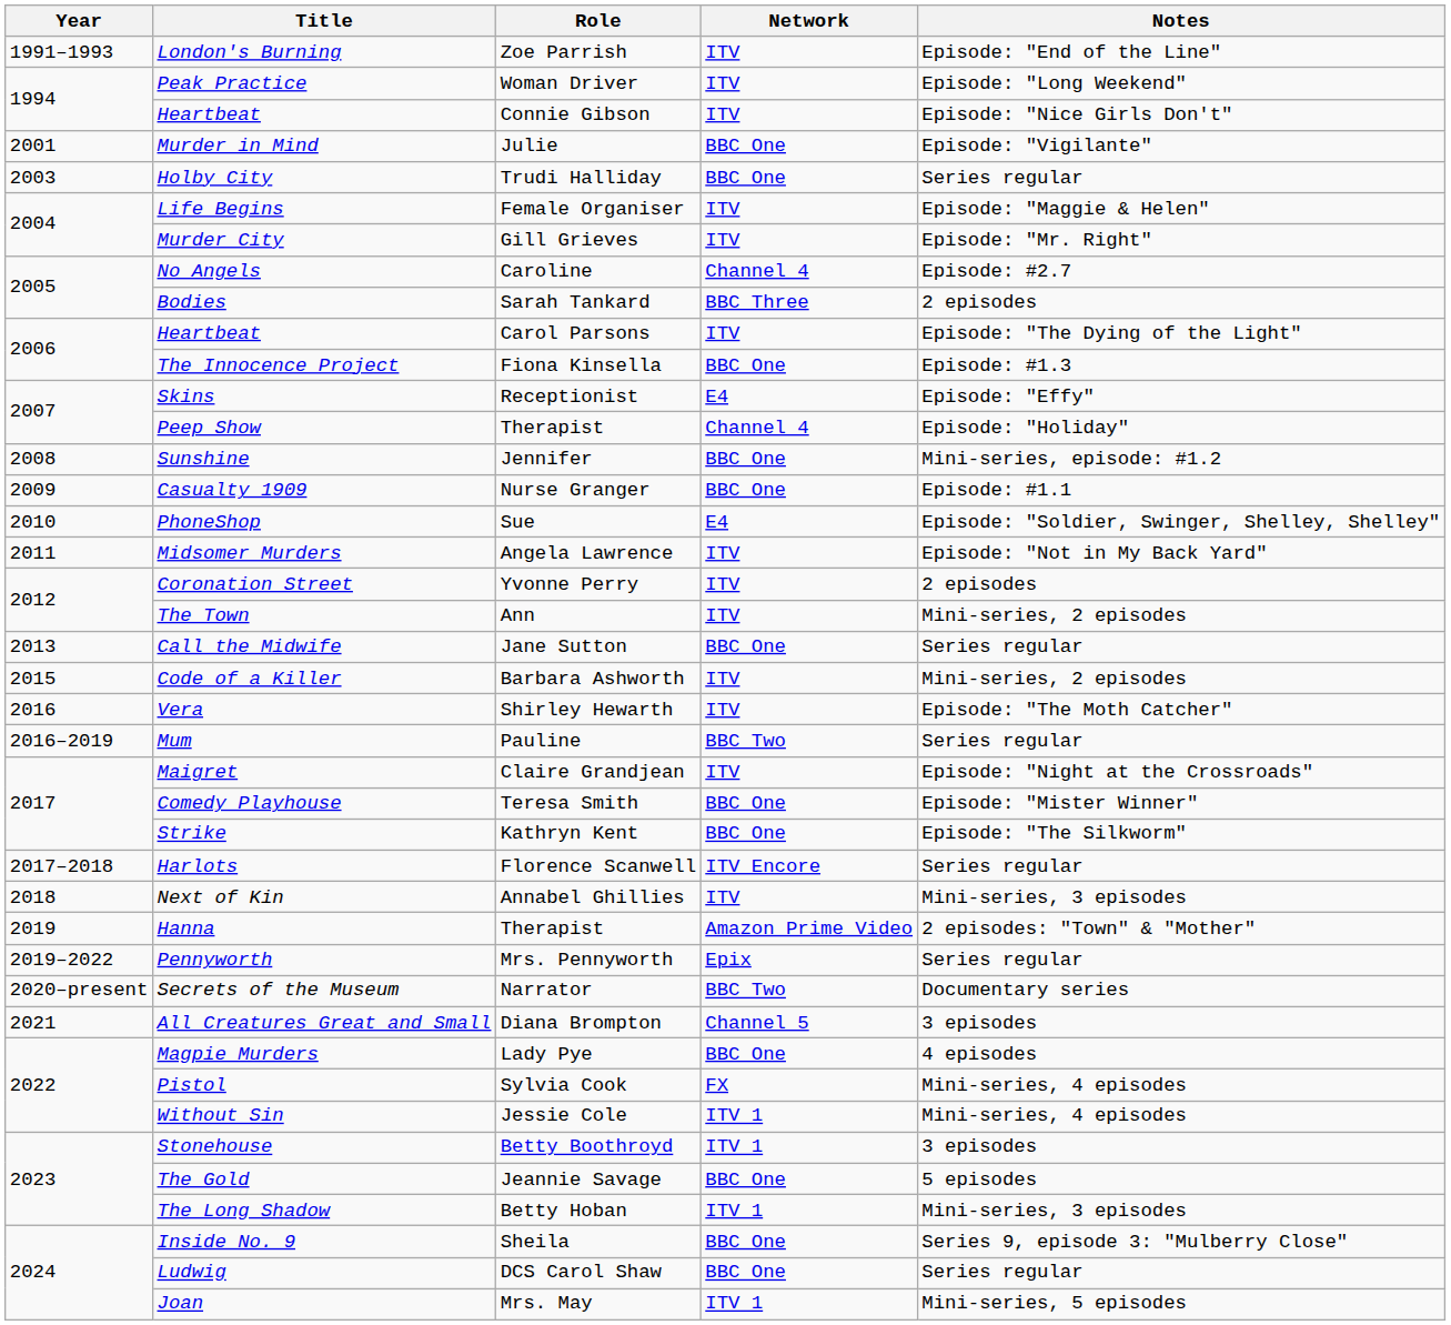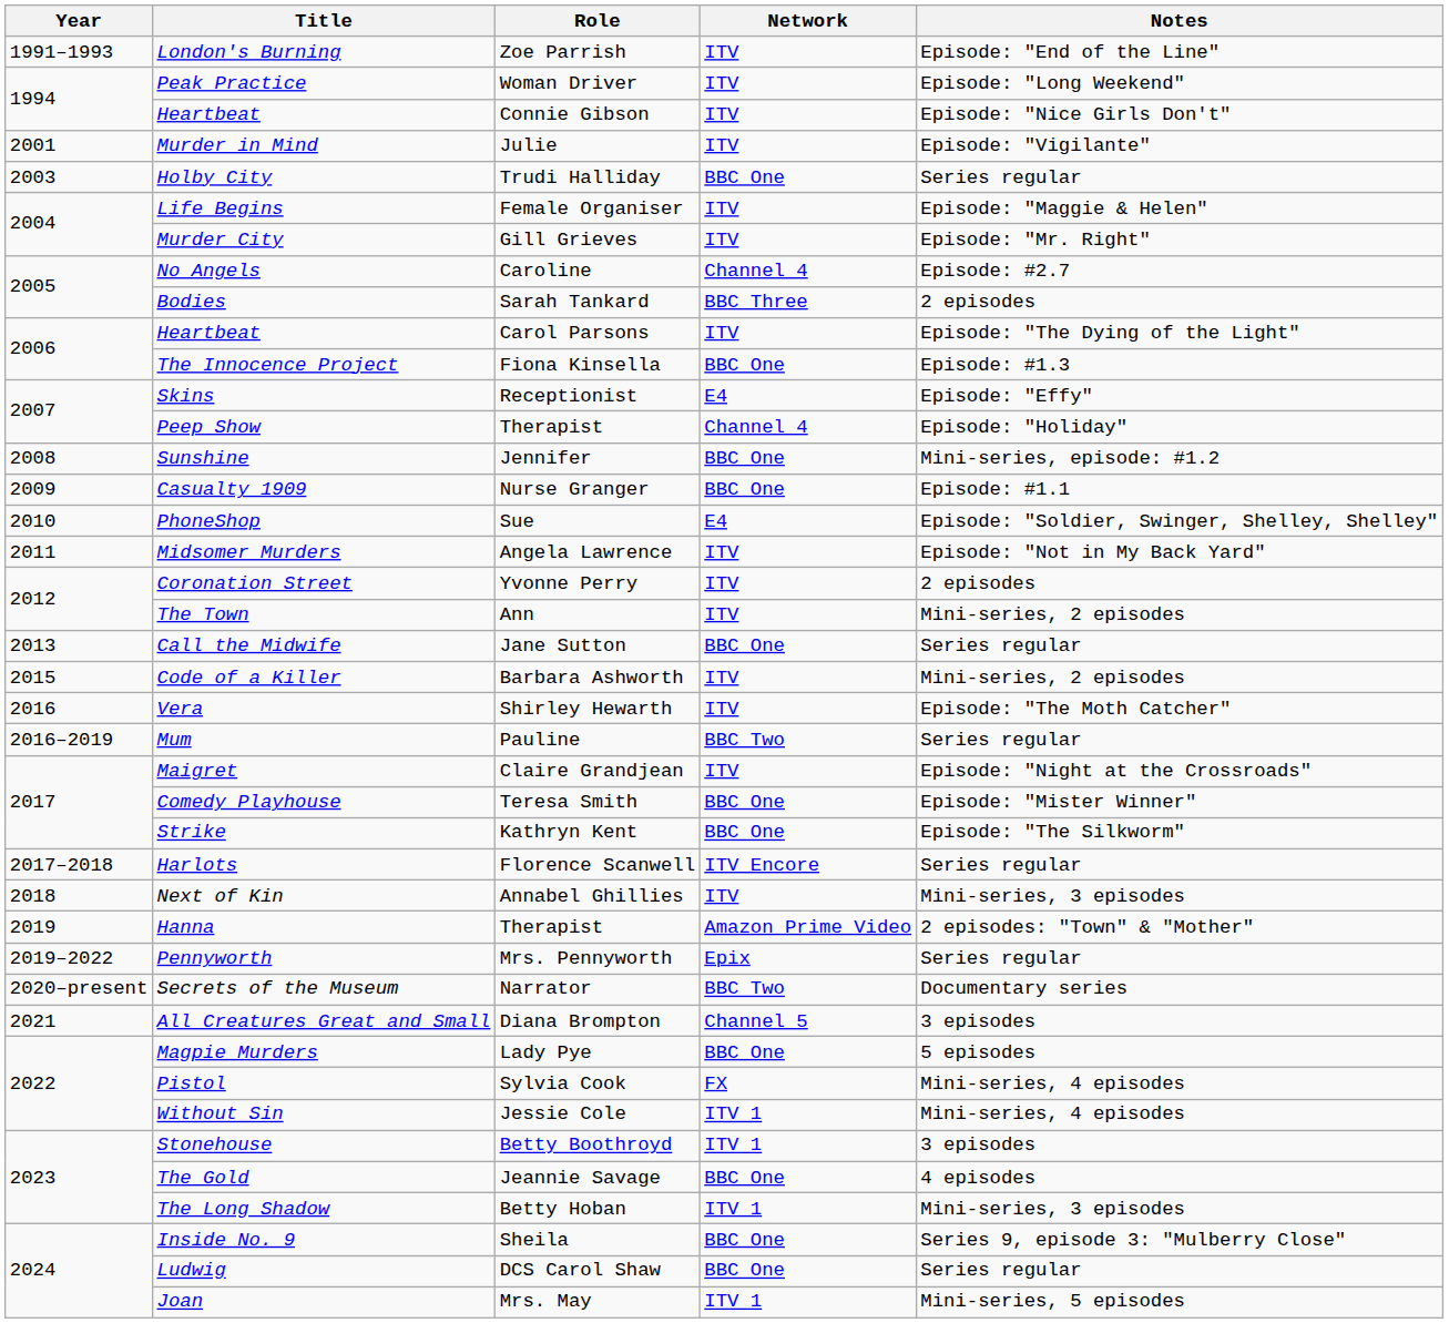 <table class="wikitable">
 <tr>
 <th>Year</th>
 <th>Title</th>
 <th>Role</th>
 <th>Network</th>
 <th>Notes</th>
 </tr>
 <tr>
 <td>1991–1993</td>
 <td><em><a href='#'>London's Burning</a></em></td>
 <td>Zoe Parrish</td>
 <td><a href='#'>ITV</a></td>
 <td>Episode: "End of the Line"</td>
 </tr>
 <tr>
 <td rowspan="2">1994</td>
 <td><em><a href='#'>Peak Practice</a></em></td>
 <td>Woman Driver</td>
 <td><a href='#'>ITV</a></td>
 <td>Episode: "Long Weekend"</td>
 </tr>
 <tr>
 <td><em><a href='#'>Heartbeat</a></em></td>
 <td>Connie Gibson</td>
 <td><a href='#'>ITV</a></td>
 <td>Episode: "Nice Girls Don't"</td>
 </tr>
 <tr>
 <td>2001</td>
 <td><em><a href='#'>Murder in Mind</a></em></td>
 <td>Julie</td>
-<td><a href='#'>BBC One</a></td>
+<td><a href='#'>ITV</a></td>
 <td>Episode: "Vigilante"</td>
 </tr>
 <tr>
 <td>2003</td>
 <td><em><a href='#'>Holby City</a></em></td>
 <td>Trudi Halliday</td>
 <td><a href='#'>BBC One</a></td>
 <td>Series regular</td>
 </tr>
 <tr>
 <td rowspan="2">2004</td>
 <td><em><a href='#'>Life Begins</a></em></td>
 <td>Female Organiser</td>
 <td><a href='#'>ITV</a></td>
 <td>Episode: "Maggie & Helen"</td>
 </tr>
 <tr>
 <td><em><a href='#'>Murder City</a></em></td>
 <td>Gill Grieves</td>
 <td><a href='#'>ITV</a></td>
 <td>Episode: "Mr. Right"</td>
 </tr>
 <tr>
 <td rowspan="2">2005</td>
 <td><em><a href='#'>No Angels</a></em></td>
 <td>Caroline</td>
 <td><a href='#'>Channel 4</a></td>
 <td>Episode: #2.7</td>
 </tr>
 <tr>
 <td><em><a href='#'>Bodies</a></em></td>
 <td>Sarah Tankard</td>
 <td><a href='#'>BBC Three</a></td>
 <td>2 episodes</td>
 </tr>
 <tr>
 <td rowspan="2">2006</td>
 <td><em><a href='#'>Heartbeat</a></em></td>
 <td>Carol Parsons</td>
 <td><a href='#'>ITV</a></td>
 <td>Episode: "The Dying of the Light"</td>
 </tr>
 <tr>
 <td><em><a href='#'>The Innocence Project</a></em></td>
 <td>Fiona Kinsella</td>
 <td><a href='#'>BBC One</a></td>
 <td>Episode: #1.3</td>
 </tr>
 <tr>
 <td rowspan="2">2007</td>
 <td><em><a href='#'>Skins</a></em></td>
 <td>Receptionist</td>
 <td><a href='#'>E4</a></td>
 <td>Episode: "Effy"</td>
 </tr>
 <tr>
 <td><em><a href='#'>Peep Show</a></em></td>
 <td>Therapist</td>
 <td><a href='#'>Channel 4</a></td>
 <td>Episode: "Holiday"</td>
 </tr>
 <tr>
 <td>2008</td>
 <td><em><a href='#'>Sunshine</a></em></td>
 <td>Jennifer</td>
 <td><a href='#'>BBC One</a></td>
 <td>Mini-series, episode: #1.2</td>
 </tr>
 <tr>
 <td>2009</td>
 <td><em><a href='#'>Casualty 1909</a></em></td>
 <td>Nurse Granger</td>
 <td><a href='#'>BBC One</a></td>
 <td>Episode: #1.1</td>
 </tr>
 <tr>
 <td>2010</td>
 <td><em><a href='#'>PhoneShop</a></em></td>
 <td>Sue</td>
 <td><a href='#'>E4</a></td>
 <td>Episode: "Soldier, Swinger, Shelley, Shelley"</td>
 </tr>
 <tr>
 <td>2011</td>
 <td><em><a href='#'>Midsomer Murders</a></em></td>
 <td>Angela Lawrence</td>
 <td><a href='#'>ITV</a></td>
 <td>Episode: "Not in My Back Yard"</td>
 </tr>
 <tr>
 <td rowspan="2">2012</td>
 <td><em><a href='#'>Coronation Street</a></em></td>
 <td>Yvonne Perry</td>
 <td><a href='#'>ITV</a></td>
 <td>2 episodes</td>
 </tr>
 <tr>
 <td><em><a href='#'>The Town</a></em></td>
 <td>Ann</td>
 <td><a href='#'>ITV</a></td>
 <td>Mini-series, 2 episodes</td>
 </tr>
 <tr>
 <td>2013</td>
 <td><em><a href='#'>Call the Midwife</a></em></td>
 <td>Jane Sutton</td>
 <td><a href='#'>BBC One</a></td>
 <td>Series regular</td>
 </tr>
 <tr>
 <td>2015</td>
 <td><em><a href='#'>Code of a Killer</a></em></td>
 <td>Barbara Ashworth</td>
 <td><a href='#'>ITV</a></td>
 <td>Mini-series, 2 episodes</td>
 </tr>
 <tr>
 <td>2016</td>
 <td><em><a href='#'>Vera</a></em></td>
 <td>Shirley Hewarth</td>
 <td><a href='#'>ITV</a></td>
 <td>Episode: "The Moth Catcher"</td>
 </tr>
 <tr>
 <td>2016–2019</td>
 <td><em><a href='#'>Mum</a></em></td>
 <td>Pauline</td>
 <td><a href='#'>BBC Two</a></td>
 <td>Series regular</td>
 </tr>
 <tr>
 <td rowspan="3">2017</td>
 <td><em><a href='#'>Maigret</a></em></td>
 <td>Claire Grandjean</td>
 <td><a href='#'>ITV</a></td>
 <td>Episode: "Night at the Crossroads"</td>
 </tr>
 <tr>
 <td><em><a href='#'>Comedy Playhouse</a></em></td>
 <td>Teresa Smith</td>
 <td><a href='#'>BBC One</a></td>
 <td>Episode: "Mister Winner"</td>
 </tr>
 <tr>
 <td><em><a href='#'>Strike</a></em></td>
 <td>Kathryn Kent</td>
 <td><a href='#'>BBC One</a></td>
 <td>Episode: "The Silkworm"</td>
 </tr>
 <tr>
 <td>2017–2018</td>
 <td><em><a href='#'>Harlots</a></em></td>
 <td>Florence Scanwell</td>
 <td><a href='#'>ITV Encore</a></td>
 <td>Series regular</td>
 </tr>
 <tr>
 <td>2018</td>
 <td><em>Next of Kin</em></td>
 <td>Annabel Ghillies</td>
 <td><a href='#'>ITV</a></td>
 <td>Mini-series, 3 episodes</td>
 </tr>
 <tr>
 <td>2019</td>
 <td><em><a href='#'>Hanna</a></em></td>
 <td>Therapist</td>
 <td><a href='#'>Amazon Prime Video</a></td>
 <td>2 episodes: "Town" & "Mother"</td>
 </tr>
 <tr>
 <td>2019–2022</td>
 <td><em><a href='#'>Pennyworth</a></em></td>
 <td>Mrs. Pennyworth</td>
 <td><a href='#'>Epix</a></td>
 <td>Series regular</td>
 </tr>
 <tr>
 <td>2020–present</td>
 <td><em>Secrets of the Museum</em></td>
 <td>Narrator</td>
 <td><a href='#'>BBC Two</a></td>
 <td>Documentary series</td>
 </tr>
 <tr>
 <td>2021</td>
 <td><em><a href='#'>All Creatures Great and Small</a></em></td>
 <td>Diana Brompton</td>
 <td><a href='#'>Channel 5</a></td>
 <td>3 episodes</td>
 </tr>
 <tr>
 <td rowspan="3">2022</td>
 <td><em><a href='#'>Magpie Murders</a></em></td>
 <td>Lady Pye</td>
 <td><a href='#'>BBC One</a></td>
-<td>4 episodes</td>
+<td>5 episodes</td>
 </tr>
 <tr>
 <td><em><a href='#'>Pistol</a></em></td>
 <td>Sylvia Cook</td>
 <td><a href='#'>FX</a></td>
 <td>Mini-series, 4 episodes</td>
 </tr>
 <tr>
 <td><em><a href='#'>Without Sin</a></em></td>
 <td>Jessie Cole</td>
 <td><a href='#'>ITV 1</a></td>
 <td>Mini-series, 4 episodes</td>
 </tr>
 <tr>
 <td rowspan="3">2023</td>
 <td><em><a href='#'>Stonehouse</a></em></td>
 <td><a href='#'>Betty Boothroyd</a></td>
 <td><a href='#'>ITV 1</a></td>
 <td>3 episodes</td>
 </tr>
 <tr>
 <td><em><a href='#'>The Gold</a></em></td>
 <td>Jeannie Savage</td>
 <td><a href='#'>BBC One</a></td>
-<td>5 episodes</td>
+<td>4 episodes</td>
 </tr>
 <tr>
 <td><em><a href='#'>The Long Shadow</a></em></td>
 <td>Betty Hoban</td>
 <td><a href='#'>ITV 1</a></td>
 <td>Mini-series, 3 episodes</td>
 </tr>
 <tr>
 <td rowspan="3">2024</td>
 <td><em><a href='#'>Inside No. 9</a></em></td>
 <td>Sheila</td>
 <td><a href='#'>BBC One</a></td>
 <td>Series 9, episode 3: "Mulberry Close"</td>
 </tr>
 <tr>
 <td><em><a href='#'>Ludwig</a></em></td>
 <td>DCS Carol Shaw</td>
 <td><a href='#'>BBC One</a></td>
 <td>Series regular</td>
 </tr>
 <tr>
 <td><em><a href='#'>Joan</a></em></td>
 <td>Mrs. May</td>
 <td><a href='#'>ITV 1</a></td>
 <td>Mini-series, 5 episodes</td>
 </tr>
 </table>
